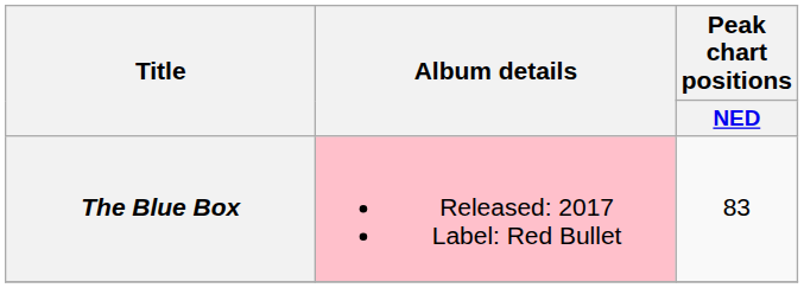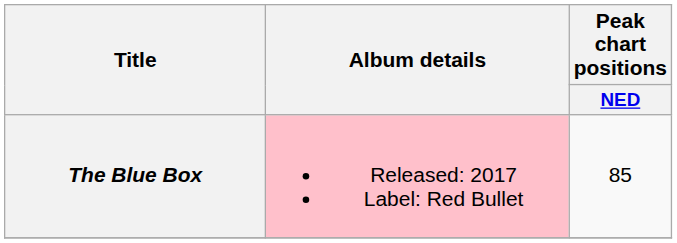 <table class="wikitable plainrowheaders" style="text-align:center;">
 <tr>
 <th scope="col" rowspan="2" style="width:12em;">Title</th>
 <th scope="col" rowspan="2" style="width:14em;">Album details</th>
 <th scope="col" colspan="1">Peak chart positions</th>
 </tr>
 <tr>
 <th scope="col" style="width:3em;font-size:90%;"><a href='#'>NED</a><br></th>
 </tr>
 <tr>
 <th scope="row"><em>The Blue Box</em></th>
 <td style="background: pink;"><br><ul><li>Released: 2017</li><li>Label: Red Bullet</li></ul></td>
-<td>83</td>
+<td>85</td>
 </tr>
 <tr>
 </tr>
 </table>
